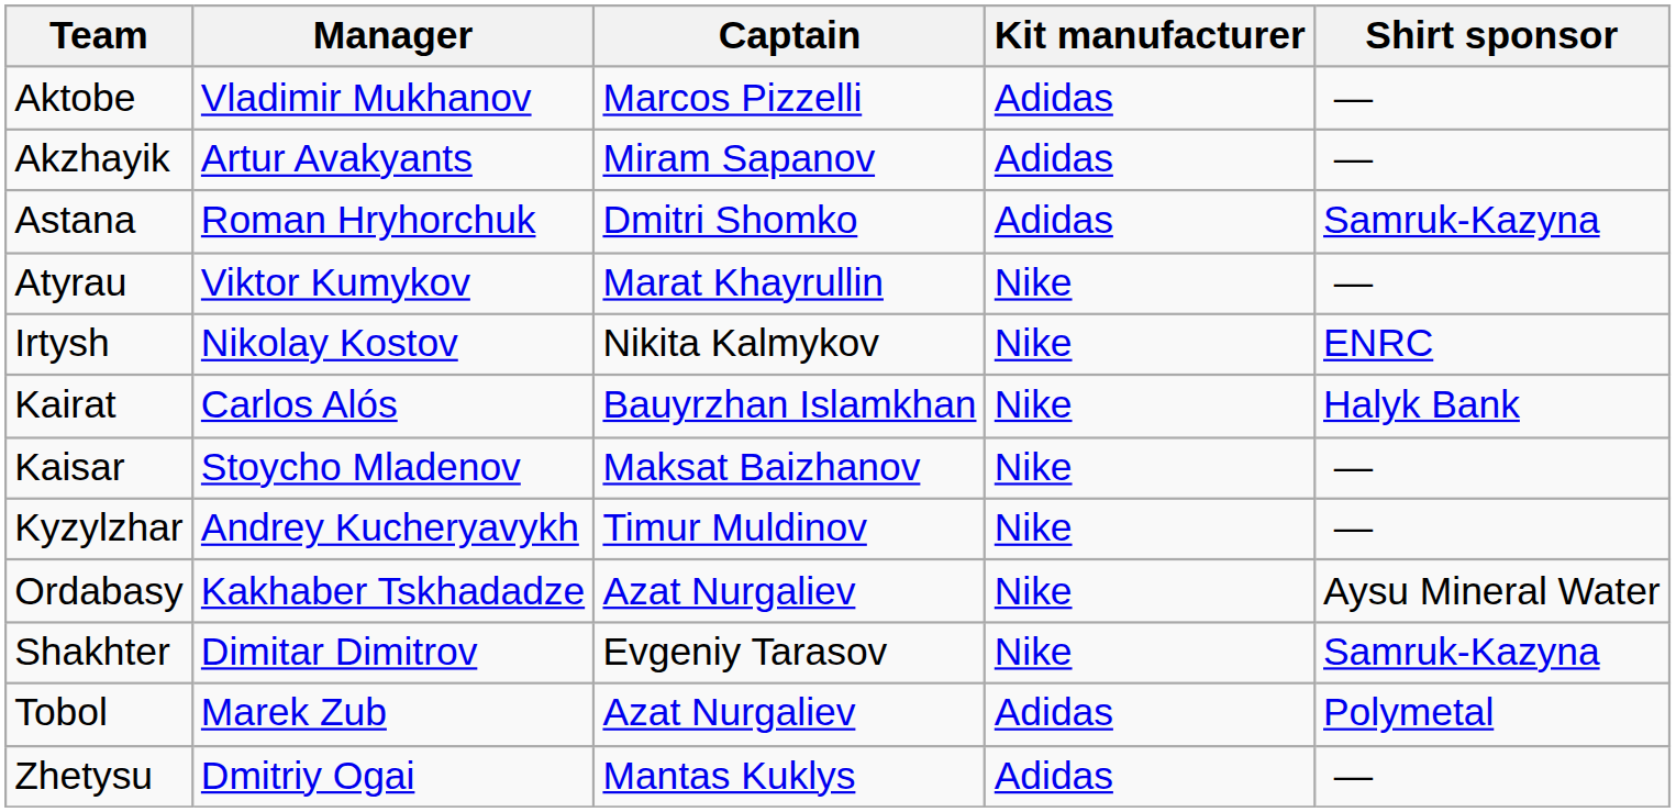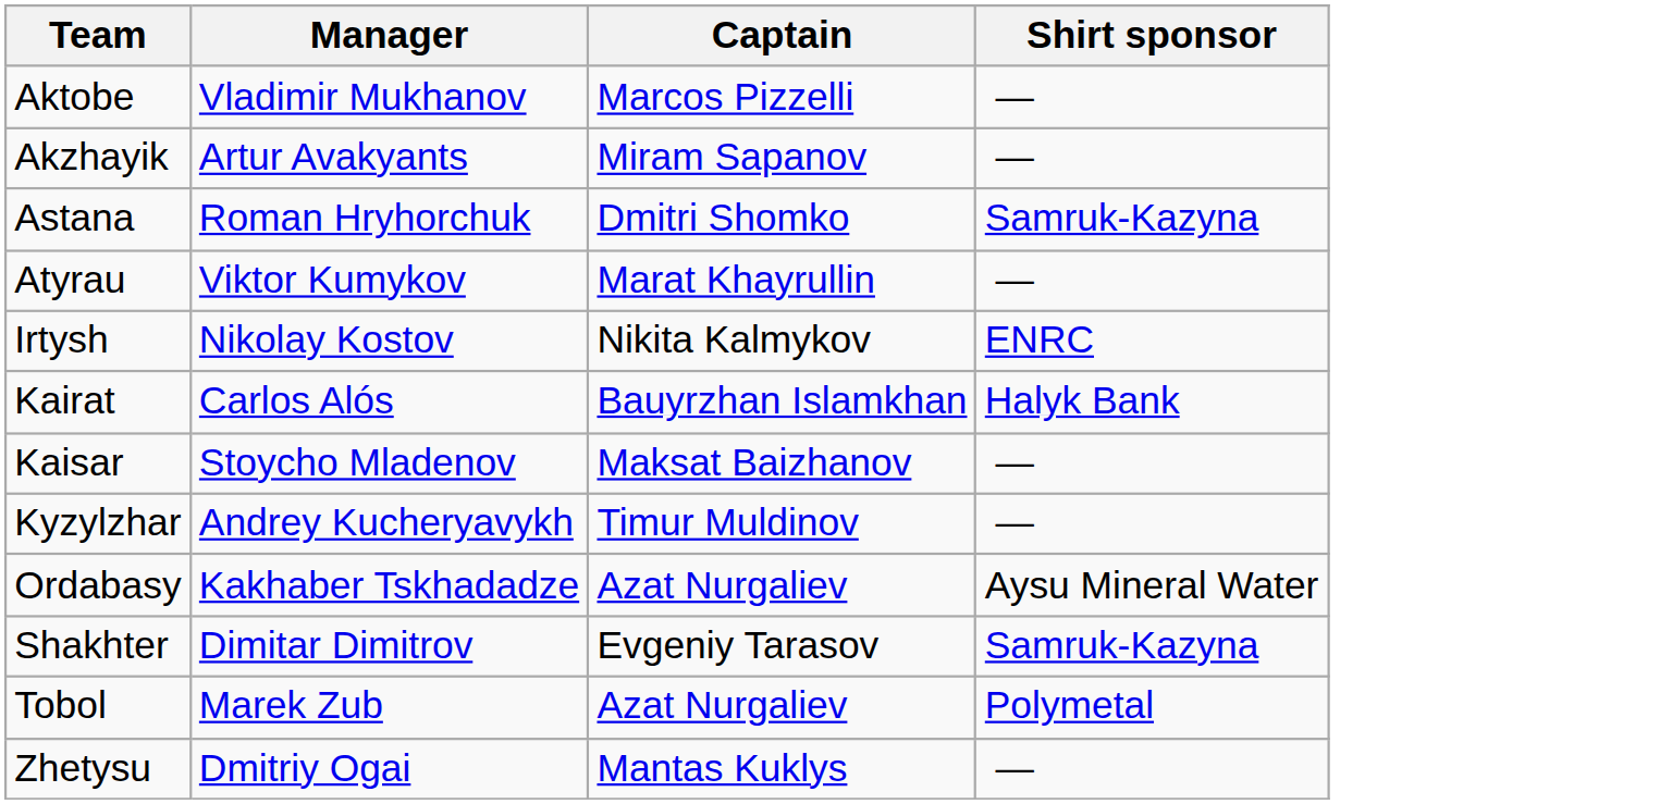 <table class="wikitable sortable" style="text-align: left;">
 <tr>
 <th>Team</th>
 <th>Manager</th>
 <th>Captain</th>
-<th>Kit manufacturer</th>
 <th>Shirt sponsor</th>
 </tr>
 <tr>
 <td>Aktobe</td>
 <td> <a href='#'>Vladimir Mukhanov</a></td>
 <td> <a href='#'>Marcos Pizzelli</a></td>
-<td><a href='#'>Adidas</a></td>
 <td> —</td>
 </tr>
 <tr>
 <td>Akzhayik</td>
 <td> <a href='#'>Artur Avakyants</a></td>
 <td> <a href='#'>Miram Sapanov</a></td>
-<td><a href='#'>Adidas</a></td>
 <td> —</td>
 </tr>
 <tr>
 <td>Astana</td>
 <td> <a href='#'>Roman Hryhorchuk</a></td>
 <td> <a href='#'>Dmitri Shomko</a></td>
-<td><a href='#'>Adidas</a></td>
 <td><a href='#'>Samruk-Kazyna</a></td>
 </tr>
 <tr>
 <td>Atyrau</td>
 <td> <a href='#'>Viktor Kumykov</a></td>
 <td> <a href='#'>Marat Khayrullin</a></td>
-<td><a href='#'>Nike</a></td>
 <td> —</td>
 </tr>
 <tr>
 <td>Irtysh</td>
 <td> <a href='#'>Nikolay Kostov</a></td>
 <td> Nikita Kalmykov</td>
-<td><a href='#'>Nike</a></td>
 <td><a href='#'>ENRC</a></td>
 </tr>
 <tr>
 <td>Kairat</td>
 <td> <a href='#'>Carlos Alós</a></td>
 <td> <a href='#'>Bauyrzhan Islamkhan</a></td>
-<td><a href='#'>Nike</a></td>
 <td><a href='#'>Halyk Bank</a></td>
 </tr>
 <tr>
 <td>Kaisar</td>
 <td> <a href='#'>Stoycho Mladenov</a></td>
 <td> <a href='#'>Maksat Baizhanov</a></td>
-<td><a href='#'>Nike</a></td>
 <td> —</td>
 </tr>
 <tr>
 <td>Kyzylzhar</td>
 <td> <a href='#'>Andrey Kucheryavykh</a></td>
 <td> <a href='#'>Timur Muldinov</a></td>
-<td><a href='#'>Nike</a></td>
 <td> —</td>
 </tr>
 <tr>
 <td>Ordabasy</td>
 <td> <a href='#'>Kakhaber Tskhadadze</a></td>
 <td> <a href='#'>Azat Nurgaliev</a></td>
-<td><a href='#'>Nike</a></td>
 <td>Aysu Mineral Water</td>
 </tr>
 <tr>
 <td>Shakhter</td>
 <td> <a href='#'>Dimitar Dimitrov</a></td>
 <td> Evgeniy Tarasov</td>
-<td><a href='#'>Nike</a></td>
 <td><a href='#'>Samruk-Kazyna</a></td>
 </tr>
 <tr>
 <td>Tobol</td>
 <td> <a href='#'>Marek Zub</a></td>
 <td> <a href='#'>Azat Nurgaliev</a></td>
-<td><a href='#'>Adidas</a></td>
 <td><a href='#'>Polymetal</a></td>
 </tr>
 <tr>
 <td>Zhetysu</td>
 <td> <a href='#'>Dmitriy Ogai</a></td>
 <td> <a href='#'>Mantas Kuklys</a></td>
-<td><a href='#'>Adidas</a></td>
 <td> —</td>
 </tr>
 </table>
